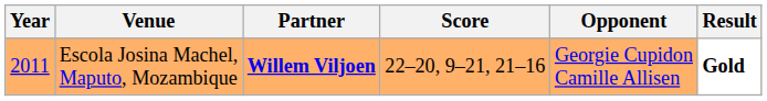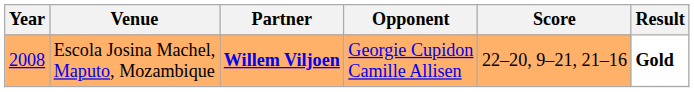 <table class="sortable wikitable" style="font-size: 90%;">
 <tr>
 <th>Year</th>
 <th>Venue</th>
 <th>Partner</th>
+<th>Opponent</th>
 <th>Score</th>
-<th>Opponent</th>
 <th>Result</th>
 </tr>
 <tr style="background:#FFB069">
-<td align="center"><a href='#'>2011</a></td>
+<td align="center"><a href='#'>2008</a></td>
 <td align="left">Escola Josina Machel,<br><a href='#'>Maputo</a>, Mozambique</td>
 <td align="left"><strong> <a href='#'>Willem Viljoen</a></strong></td>
+<td align="left"> <a href='#'>Georgie Cupidon</a><br> <a href='#'>Camille Allisen</a></td>
 <td align="left">22–20, 9–21, 21–16</td>
-<td align="left"> <a href='#'>Georgie Cupidon</a><br> <a href='#'>Camille Allisen</a></td>
 <td style="text-align:left; background:white"> <strong>Gold</strong></td>
 </tr>
 </table>
